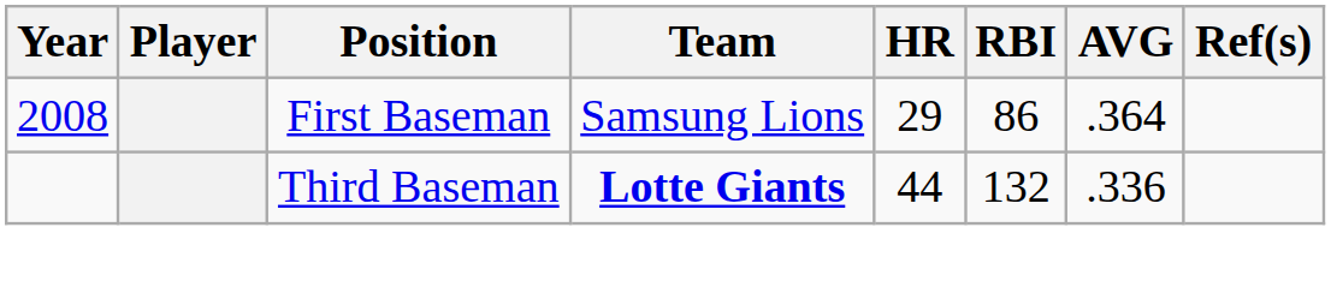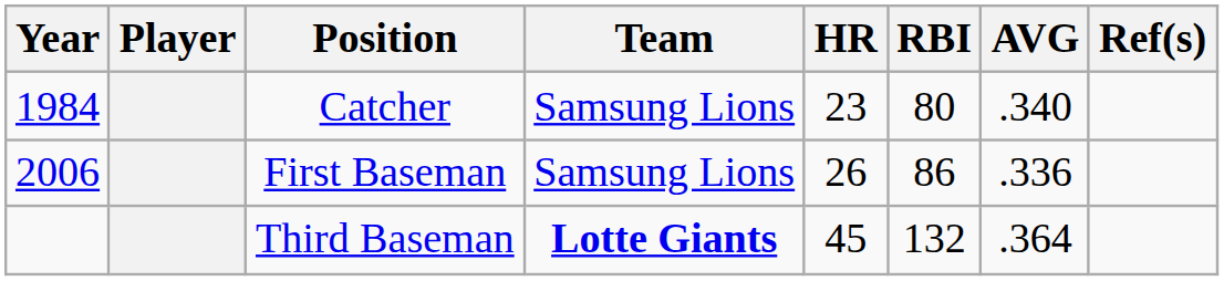 <table class="wikitable sortable plainrowheaders" style="text-align:center;">
 <tr>
 <th scope="col">Year</th>
 <th scope="col">Player</th>
 <th scope="col">Position</th>
 <th scope="col">Team</th>
 <th scope="col">HR</th>
 <th scope="col">RBI</th>
 <th scope="col">AVG</th>
 <th scope="col" class="unsortable">Ref(s)</th>
 </tr>
 <tr>
-<td><a href='#'>2008</a></td>
+<td><a href='#'>1984</a></td>
+<th scope="row" style="text-align:center"></th>
+<td><a href='#'>Catcher</a></td>
+<td><a href='#'>Samsung Lions</a></td>
+<td>23</td>
+<td>80</td>
+<td>.340</td>
+<td></td>
+</tr>
+<tr>
+<td><a href='#'>2006</a></td>
 <th scope="row" style="text-align:center"></th>
 <td><a href='#'>First Baseman</a></td>
 <td><a href='#'>Samsung Lions</a></td>
-<td>29</td>
+<td>26</td>
 <td>86</td>
-<td>.364</td>
+<td>.336</td>
 </tr>
 <tr>
 <td></td>
 <th scope="row" style="text-align:center"> </th>
 <td><a href='#'>Third Baseman</a></td>
 <td><strong><a href='#'>Lotte Giants</a></strong></td>
-<td>44</td>
+<td>45</td>
 <td>132</td>
-<td>.336</td>
+<td>.364</td>
 <td></td>
 </tr>
 </table>
